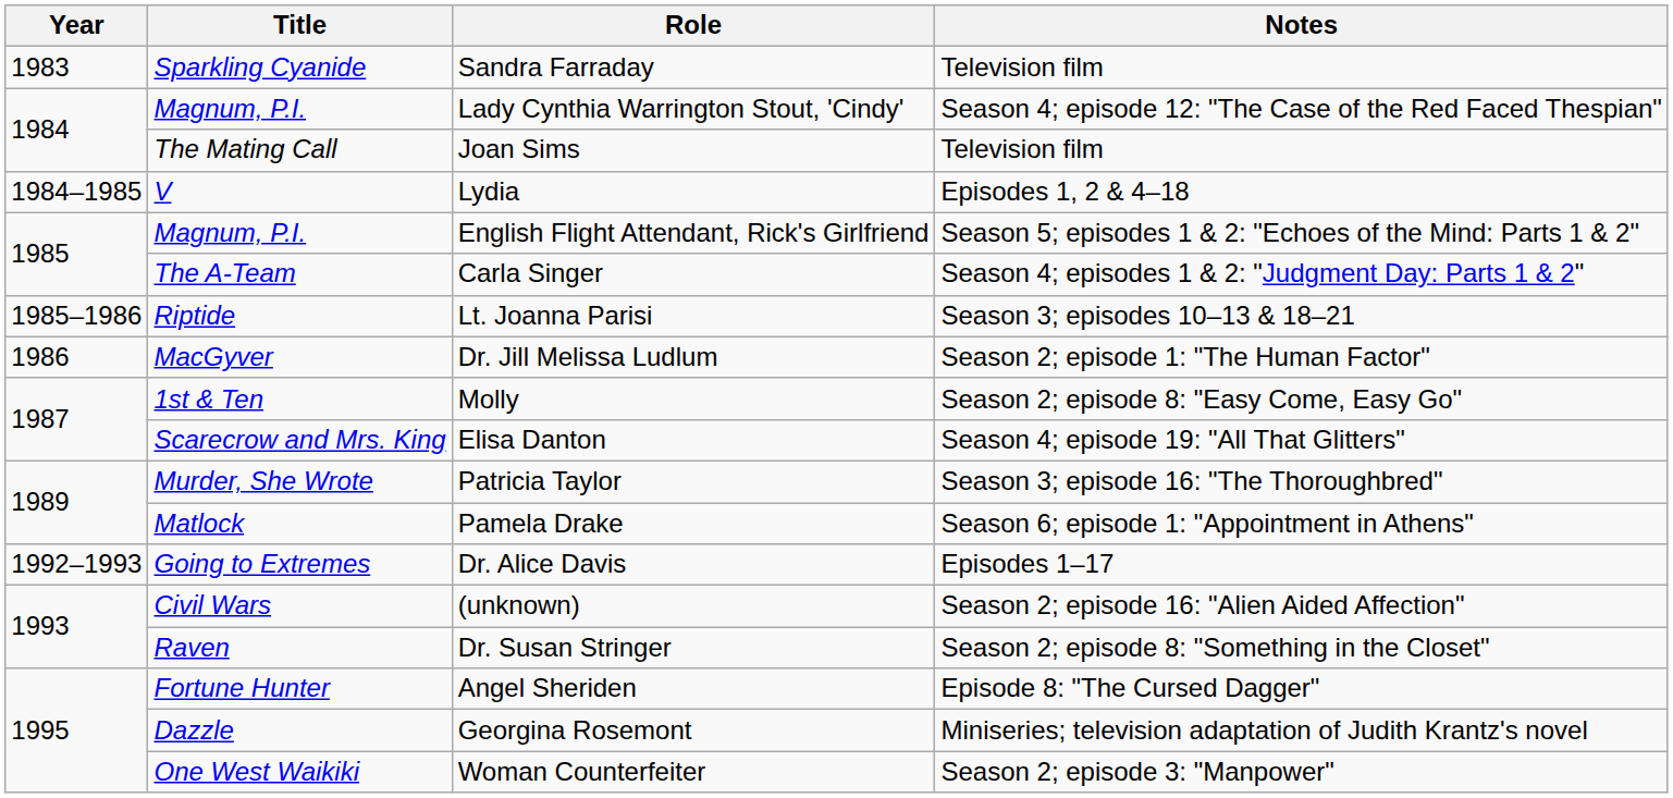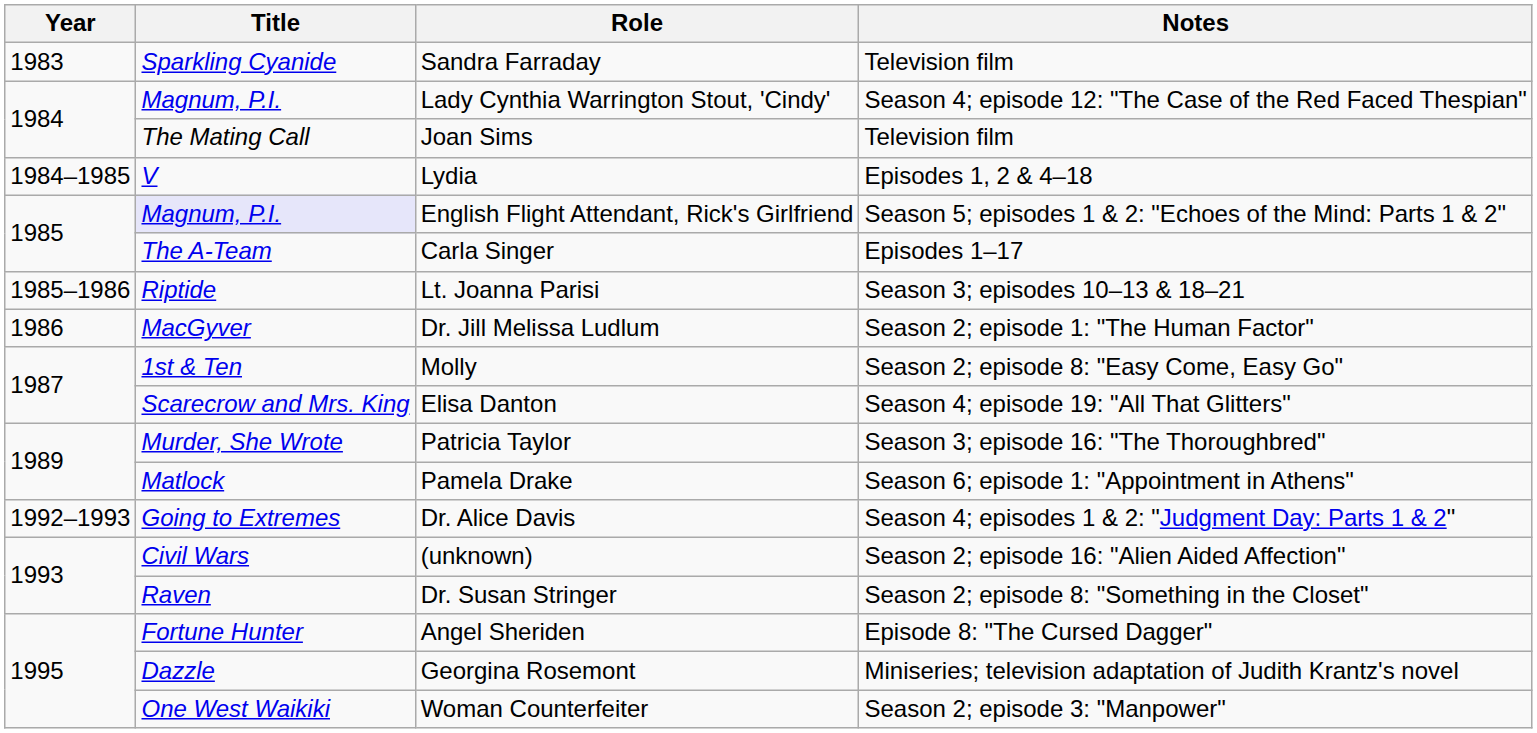 <table class="wikitable">
 <tr>
 <th>Year</th>
 <th>Title</th>
 <th>Role</th>
 <th>Notes</th>
 </tr>
 <tr>
 <td>1983</td>
 <td><em><a href='#'>Sparkling Cyanide</a></em></td>
 <td>Sandra Farraday</td>
 <td>Television film</td>
 </tr>
 <tr>
 <td rowspan="2">1984</td>
 <td><em><a href='#'>Magnum, P.I.</a></em></td>
 <td>Lady Cynthia Warrington Stout, 'Cindy'</td>
 <td>Season 4; episode 12: "The Case of the Red Faced Thespian"</td>
 </tr>
 <tr>
 <td><em>The Mating Call</em></td>
 <td>Joan Sims</td>
 <td>Television film</td>
 </tr>
 <tr>
 <td>1984–1985</td>
 <td><em><a href='#'>V</a></em></td>
 <td>Lydia</td>
 <td>Episodes 1, 2 & 4–18</td>
 </tr>
 <tr>
 <td rowspan="2">1985</td>
-<td><em><a href='#'>Magnum, P.I.</a></em></td>
+<td style="background: lavender;"><em><a href='#'>Magnum, P.I.</a></em></td>
 <td>English Flight Attendant, Rick's Girlfriend</td>
 <td>Season 5; episodes 1 & 2: "Echoes of the Mind: Parts 1 & 2"</td>
 </tr>
 <tr>
 <td><em><a href='#'>The A-Team</a></em></td>
 <td>Carla Singer</td>
-<td>Season 4; episodes 1 & 2: "<a href='#'>Judgment Day: Parts 1 & 2</a>"</td>
+<td>Episodes 1–17</td>
 </tr>
 <tr>
 <td>1985–1986</td>
 <td><em><a href='#'>Riptide</a></em></td>
 <td>Lt. Joanna Parisi</td>
 <td>Season 3; episodes 10–13 & 18–21</td>
 </tr>
 <tr>
 <td>1986</td>
 <td><em><a href='#'>MacGyver</a></em></td>
 <td>Dr. Jill Melissa Ludlum</td>
 <td>Season 2; episode 1: "The Human Factor"</td>
 </tr>
 <tr>
 <td rowspan="2">1987</td>
 <td><em><a href='#'>1st & Ten</a></em></td>
 <td>Molly</td>
 <td>Season 2; episode 8: "Easy Come, Easy Go"</td>
 </tr>
 <tr>
 <td><em><a href='#'>Scarecrow and Mrs. King</a></em></td>
 <td>Elisa Danton</td>
 <td>Season 4; episode 19: "All That Glitters"</td>
 </tr>
 <tr>
 <td rowspan="2">1989</td>
 <td><em><a href='#'>Murder, She Wrote</a></em></td>
 <td>Patricia Taylor</td>
 <td>Season 3; episode 16: "The Thoroughbred"</td>
 </tr>
 <tr>
 <td><em><a href='#'>Matlock</a></em></td>
 <td>Pamela Drake</td>
 <td>Season 6; episode 1: "Appointment in Athens"</td>
 </tr>
 <tr>
 <td>1992–1993</td>
 <td><em><a href='#'>Going to Extremes</a></em></td>
 <td>Dr. Alice Davis</td>
-<td>Episodes 1–17</td>
+<td>Season 4; episodes 1 & 2: "<a href='#'>Judgment Day: Parts 1 & 2</a>"</td>
 </tr>
 <tr>
 <td rowspan="2">1993</td>
 <td><em><a href='#'>Civil Wars</a></em></td>
 <td>(unknown)</td>
 <td>Season 2; episode 16: "Alien Aided Affection"</td>
 </tr>
 <tr>
 <td><em><a href='#'>Raven</a></em></td>
 <td>Dr. Susan Stringer</td>
 <td>Season 2; episode 8: "Something in the Closet"</td>
 </tr>
 <tr>
 <td rowspan="3">1995</td>
 <td><em><a href='#'>Fortune Hunter</a></em></td>
 <td>Angel Sheriden</td>
 <td>Episode 8: "The Cursed Dagger"</td>
 </tr>
 <tr>
 <td><em><a href='#'>Dazzle</a></em></td>
 <td>Georgina Rosemont</td>
 <td>Miniseries; television adaptation of Judith Krantz's novel</td>
 </tr>
 <tr>
 <td><em><a href='#'>One West Waikiki</a></em></td>
 <td>Woman Counterfeiter</td>
 <td>Season 2; episode 3: "Manpower"</td>
 </tr>
 </table>
